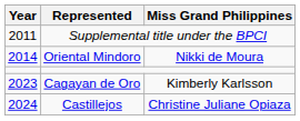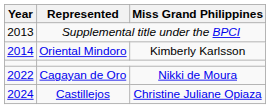 <table class="wikitable sortable" style="font-size: 85%; text-align:center;">
 <tr>
 <th>Year</th>
 <th>Represented</th>
 <th>Miss Grand Philippines</th>
 </tr>
 <tr>
-<td>2011</td>
+<td>2013</td>
 <td colspan="4"><em>Supplemental title under the <a href='#'>BPCI</a></em></td>
 </tr>
 <tr>
 <td><a href='#'>2014</a></td>
 <td><a href='#'>Oriental Mindoro</a></td>
-<td><a href='#'>Nikki de Moura</a></td>
+<td>Kimberly Karlsson</td>
 </tr>
 <tr>
 <td></td>
 <td colspan="4"><em></em></td>
 </tr>
 <tr>
-<td><a href='#'>2023</a></td>
+<td><a href='#'>2022</a></td>
 <td><a href='#'>Cagayan de Oro</a></td>
-<td>Kimberly Karlsson</td>
+<td><a href='#'>Nikki de Moura</a></td>
 </tr>
 <tr>
 <td><a href='#'>2024</a></td>
 <td><a href='#'>Castillejos</a></td>
 <td><a href='#'>Christine Juliane Opiaza</a></td>
 </tr>
 </table>
